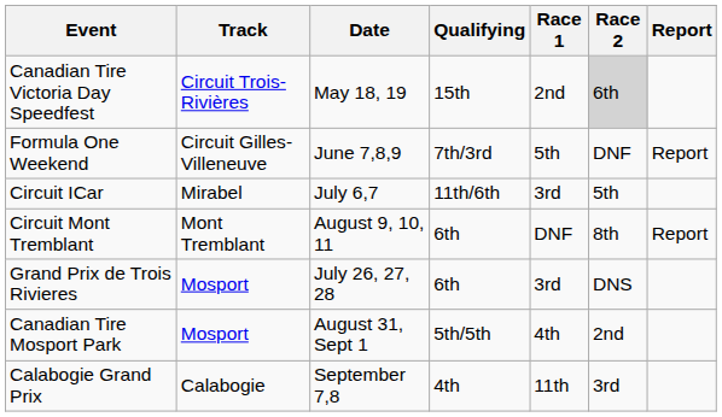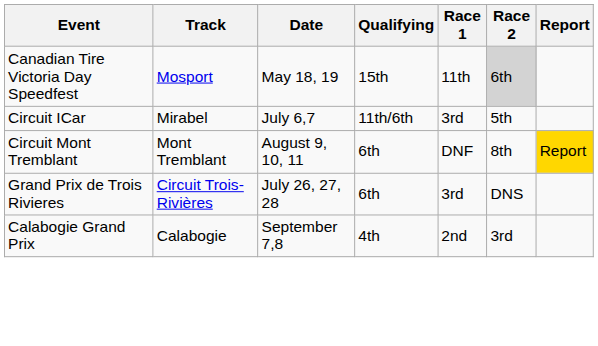 <table class="wikitable">
 <tr>
 <th>Event</th>
 <th>Track</th>
 <th>Date</th>
 <th>Qualifying</th>
 <th>Race 1</th>
 <th>Race 2</th>
 <th>Report</th>
 </tr>
 <tr>
 <td>Canadian Tire Victoria Day Speedfest</td>
-<td><a href='#'>Circuit Trois-Rivières</a></td>
+<td><a href='#'>Mosport</a></td>
 <td>May 18, 19</td>
 <td>15th</td>
-<td>2nd</td>
+<td>11th</td>
 <td style="background: lightgrey;">6th</td>
 <td></td>
-</tr>
-<tr>
-<td>Formula One Weekend</td>
-<td>Circuit Gilles-Villeneuve</td>
-<td>June 7,8,9</td>
-<td>7th/3rd</td>
-<td>5th</td>
-<td>DNF</td>
-<td>Report</td>
 </tr>
 <tr>
 <td>Circuit ICar</td>
 <td>Mirabel</td>
 <td>July 6,7</td>
 <td>11th/6th</td>
 <td>3rd</td>
 <td>5th</td>
 <td></td>
 </tr>
 <tr>
 <td>Circuit Mont Tremblant</td>
 <td>Mont Tremblant</td>
 <td>August 9, 10, 11</td>
 <td>6th</td>
 <td>DNF</td>
 <td>8th</td>
-<td>Report</td>
+<td style="background: gold;">Report</td>
 </tr>
 <tr>
 <td>Grand Prix de Trois Rivieres</td>
-<td><a href='#'>Mosport</a></td>
+<td><a href='#'>Circuit Trois-Rivières</a></td>
 <td>July 26, 27, 28</td>
 <td>6th</td>
 <td>3rd</td>
 <td>DNS</td>
 <td></td>
 </tr>
 <tr>
-<td>Canadian Tire Mosport Park</td>
-<td><a href='#'>Mosport</a></td>
-<td>August 31, Sept 1</td>
-<td>5th/5th</td>
-<td>4th</td>
-<td>2nd</td>
-<td></td>
-</tr>
-<tr>
 <td>Calabogie Grand Prix</td>
 <td>Calabogie</td>
 <td>September 7,8</td>
 <td>4th</td>
-<td>11th</td>
+<td>2nd</td>
 <td>3rd</td>
 <td></td>
 </tr>
 </table>
